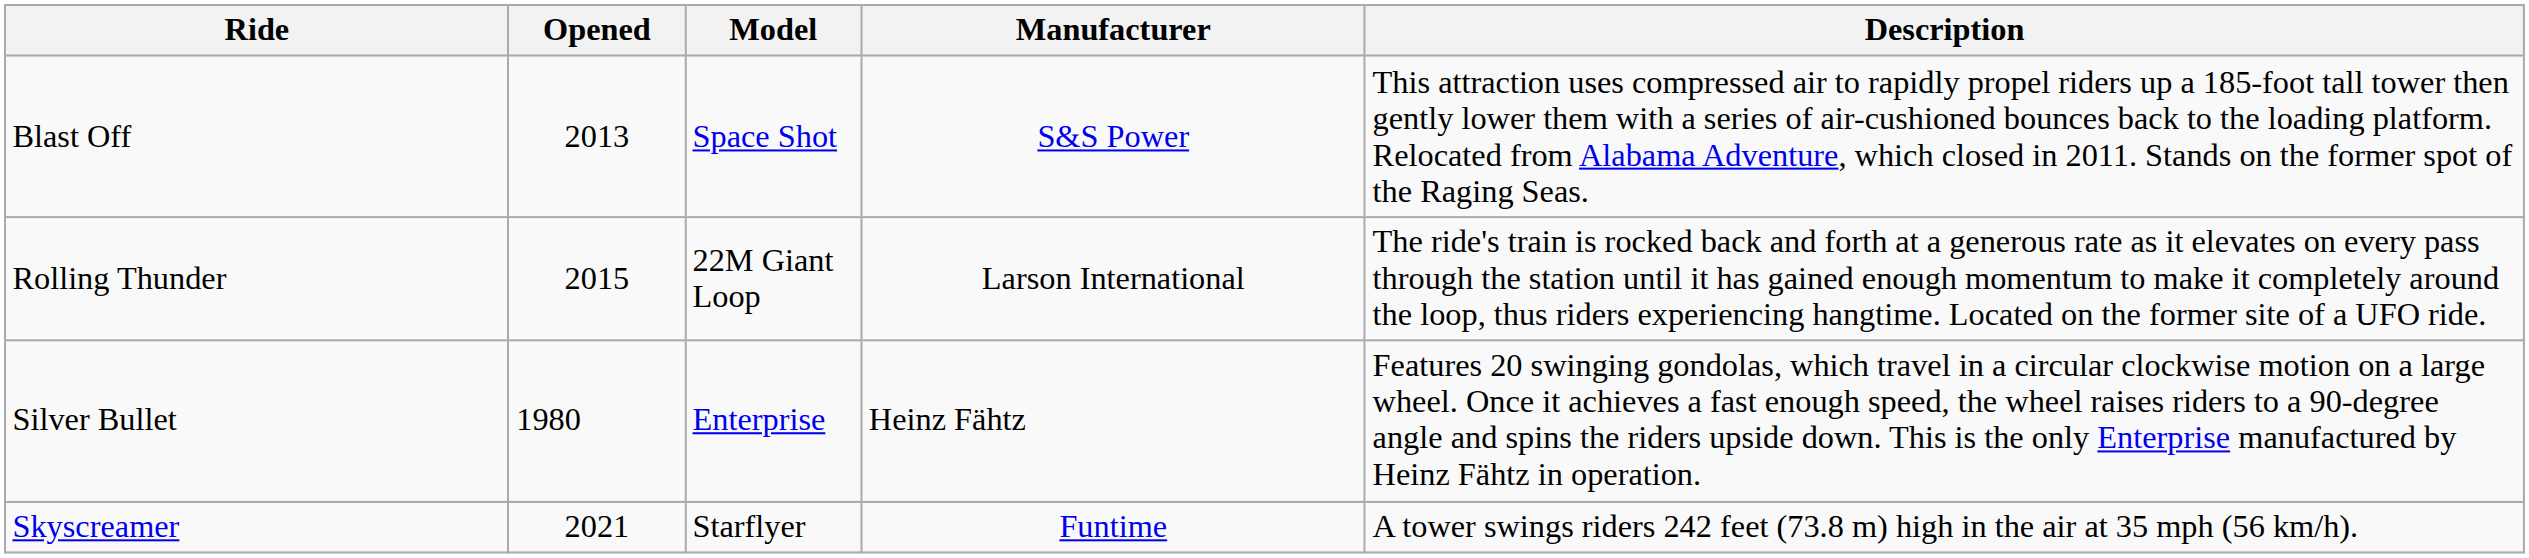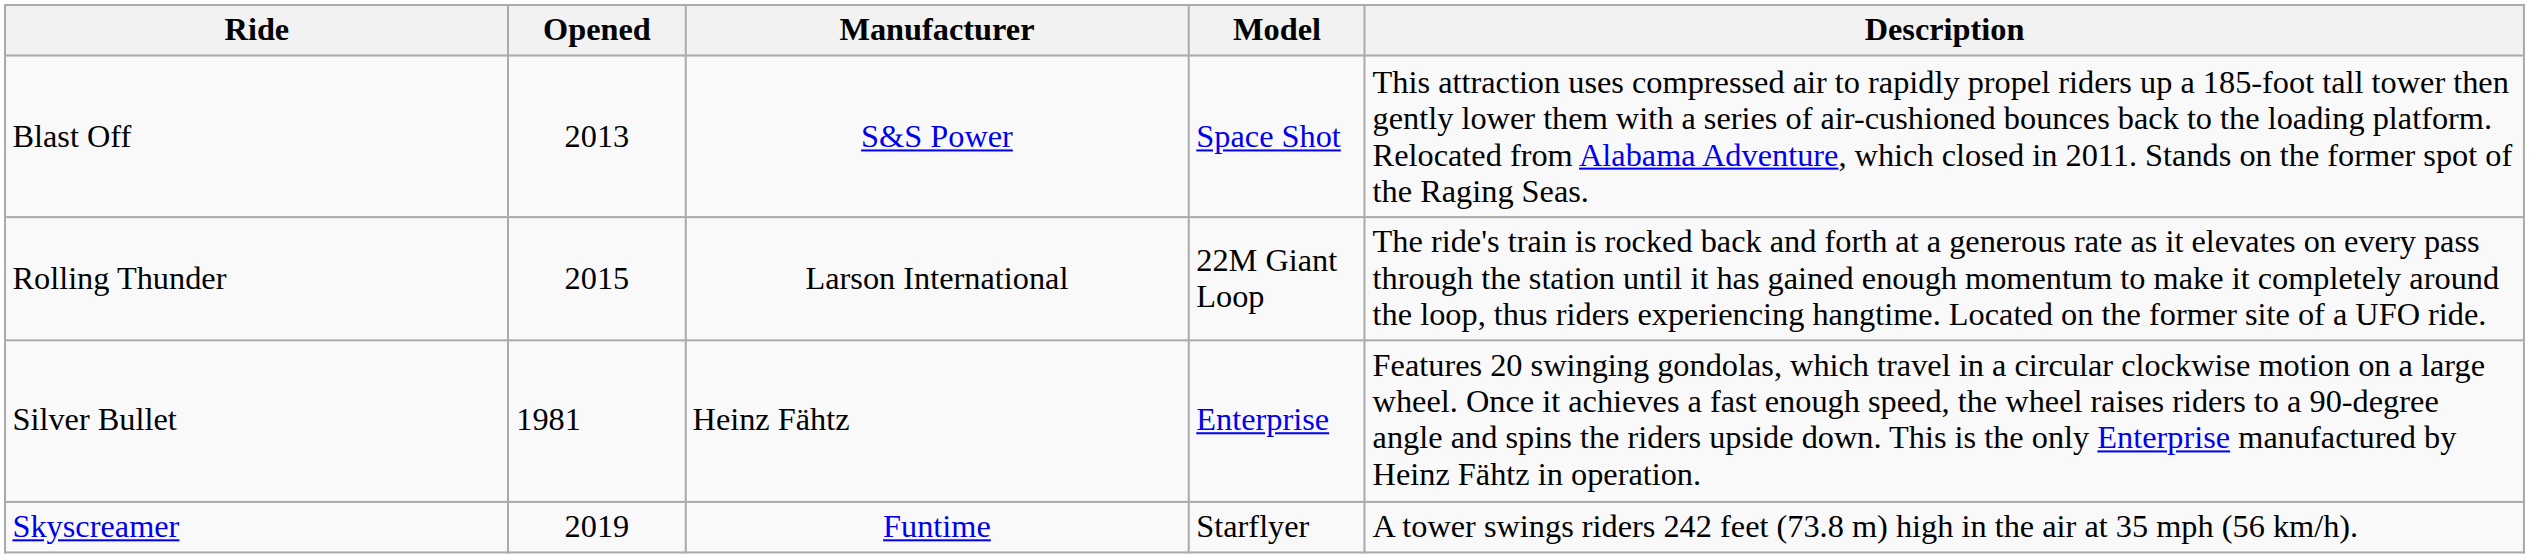 <table class="wikitable sortable">
 <tr>
 <th style="width:20%;">Ride</th>
 <th style="width:7%;">Opened</th>
+<th style="width:20%;">Manufacturer</th>
 <th style="width:7%;">Model</th>
-<th style="width:20%;">Manufacturer</th>
 <th style="width:50%;">Description</th>
 </tr>
 <tr>
 <td>Blast Off</td>
 <td style="text-align:center">2013</td>
+<td style="text-align:center"><a href='#'>S&S Power</a></td>
 <td><a href='#'>Space Shot</a></td>
-<td style="text-align:center"><a href='#'>S&S Power</a></td>
 <td>This attraction uses compressed air to rapidly propel riders up a 185-foot tall tower then gently lower them with a series of air-cushioned bounces back to the loading platform. Relocated from <a href='#'>Alabama Adventure</a>, which closed in 2011. Stands on the former spot of the Raging Seas.</td>
 </tr>
 <tr>
 <td>Rolling Thunder</td>
 <td style="text-align:center">2015</td>
+<td style="text-align:center">Larson International</td>
 <td>22M Giant Loop</td>
-<td style="text-align:center">Larson International</td>
 <td>The ride's train is rocked back and forth at a generous rate as it elevates on every pass through the station until it has gained enough momentum to make it completely around the loop, thus riders experiencing hangtime. Located on the former site of a UFO ride.</td>
 </tr>
 <tr>
 <td>Silver Bullet</td>
-<td>1980</td>
+<td>1981</td>
+<td>Heinz Fähtz</td>
 <td><a href='#'>Enterprise</a></td>
-<td>Heinz Fähtz</td>
 <td>Features 20 swinging gondolas, which travel in a circular clockwise motion on a large wheel. Once it achieves a fast enough speed, the wheel raises riders to a 90-degree angle and spins the riders upside down. This is the only <a href='#'>Enterprise</a> manufactured by Heinz Fähtz in operation.</td>
 </tr>
 <tr>
 <td><a href='#'>Skyscreamer</a></td>
-<td style="text-align:center">2021</td>
+<td style="text-align:center">2019</td>
+<td style="text-align:center"><a href='#'>Funtime</a></td>
 <td>Starflyer</td>
-<td style="text-align:center"><a href='#'>Funtime</a></td>
 <td>A tower swings riders 242 feet (73.8 m) high in the air at 35 mph (56 km/h).</td>
 </tr>
 </table>
